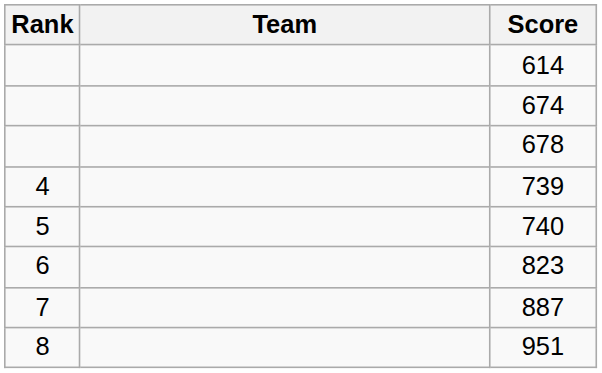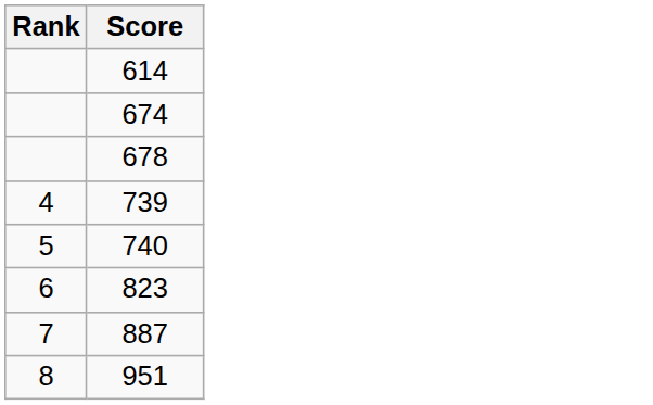 <table class=wikitable style="text-align:center">
 <tr>
 <th width=40>Rank</th>
-<th width=250>Team</th>
 <th width=60>Score</th>
 </tr>
 <tr>
 <td></td>
-<td align=left></td>
 <td>614</td>
 </tr>
 <tr>
 <td></td>
-<td align=left></td>
 <td>674</td>
 </tr>
 <tr>
 <td></td>
-<td align=left></td>
 <td>678</td>
 </tr>
 <tr>
 <td>4</td>
-<td align=left></td>
 <td>739</td>
 </tr>
 <tr>
 <td>5</td>
-<td align=left></td>
 <td>740</td>
 </tr>
 <tr>
 <td>6</td>
-<td align=left></td>
 <td>823</td>
 </tr>
 <tr>
 <td>7</td>
-<td align=left></td>
 <td>887</td>
 </tr>
 <tr>
 <td>8</td>
-<td align=left></td>
 <td>951</td>
 </tr>
 </table>
